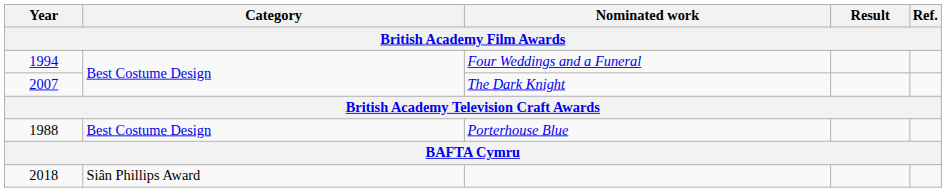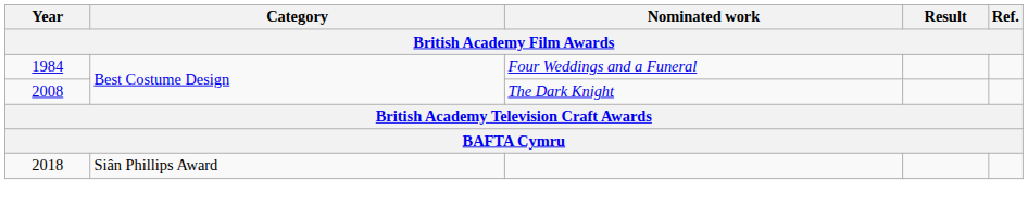 <table class=wikitable>
 <tr>
 <th scope="col" style="width:5em;">Year</th>
 <th scope="col" style="width:26em;">Category</th>
 <th scope="col" style="width:25em;">Nominated work</th>
 <th scope="col" style="width:5em;">Result</th>
 <th>Ref.</th>
 </tr>
 <tr>
 <th colspan="5"><a href='#'>British Academy Film Awards</a></th>
 </tr>
 <tr>
-<td style="text-align:center;"><a href='#'>1994</a></td>
+<td style="text-align:center;"><a href='#'>1984</a></td>
 <td rowspan="2"><a href='#'>Best Costume Design</a></td>
 <td><em><a href='#'>Four Weddings and a Funeral</a></em></td>
 <td></td>
 <td style="text-align:center;"></td>
 </tr>
 <tr>
-<td style="text-align:center;"><a href='#'>2007</a></td>
+<td style="text-align:center;"><a href='#'>2008</a></td>
 <td><em><a href='#'>The Dark Knight</a></em></td>
 <td></td>
 <td style="text-align:center;"></td>
 </tr>
 <tr>
 <th colspan="5"><a href='#'>British Academy Television Craft Awards</a></th>
-</tr>
-<tr>
-<td style="text-align:center;">1988</td>
-<td><a href='#'>Best Costume Design</a></td>
-<td><em><a href='#'>Porterhouse Blue</a></em></td>
-<td></td>
-<td style="text-align:center;"></td>
 </tr>
 <tr>
 <th colspan="5"><a href='#'>BAFTA Cymru</a></th>
 </tr>
 <tr>
 <td style="text-align:center;">2018</td>
 <td>Siân Phillips Award</td>
 <td></td>
 <td></td>
 <td style="text-align:center;"></td>
 </tr>
 </table>
